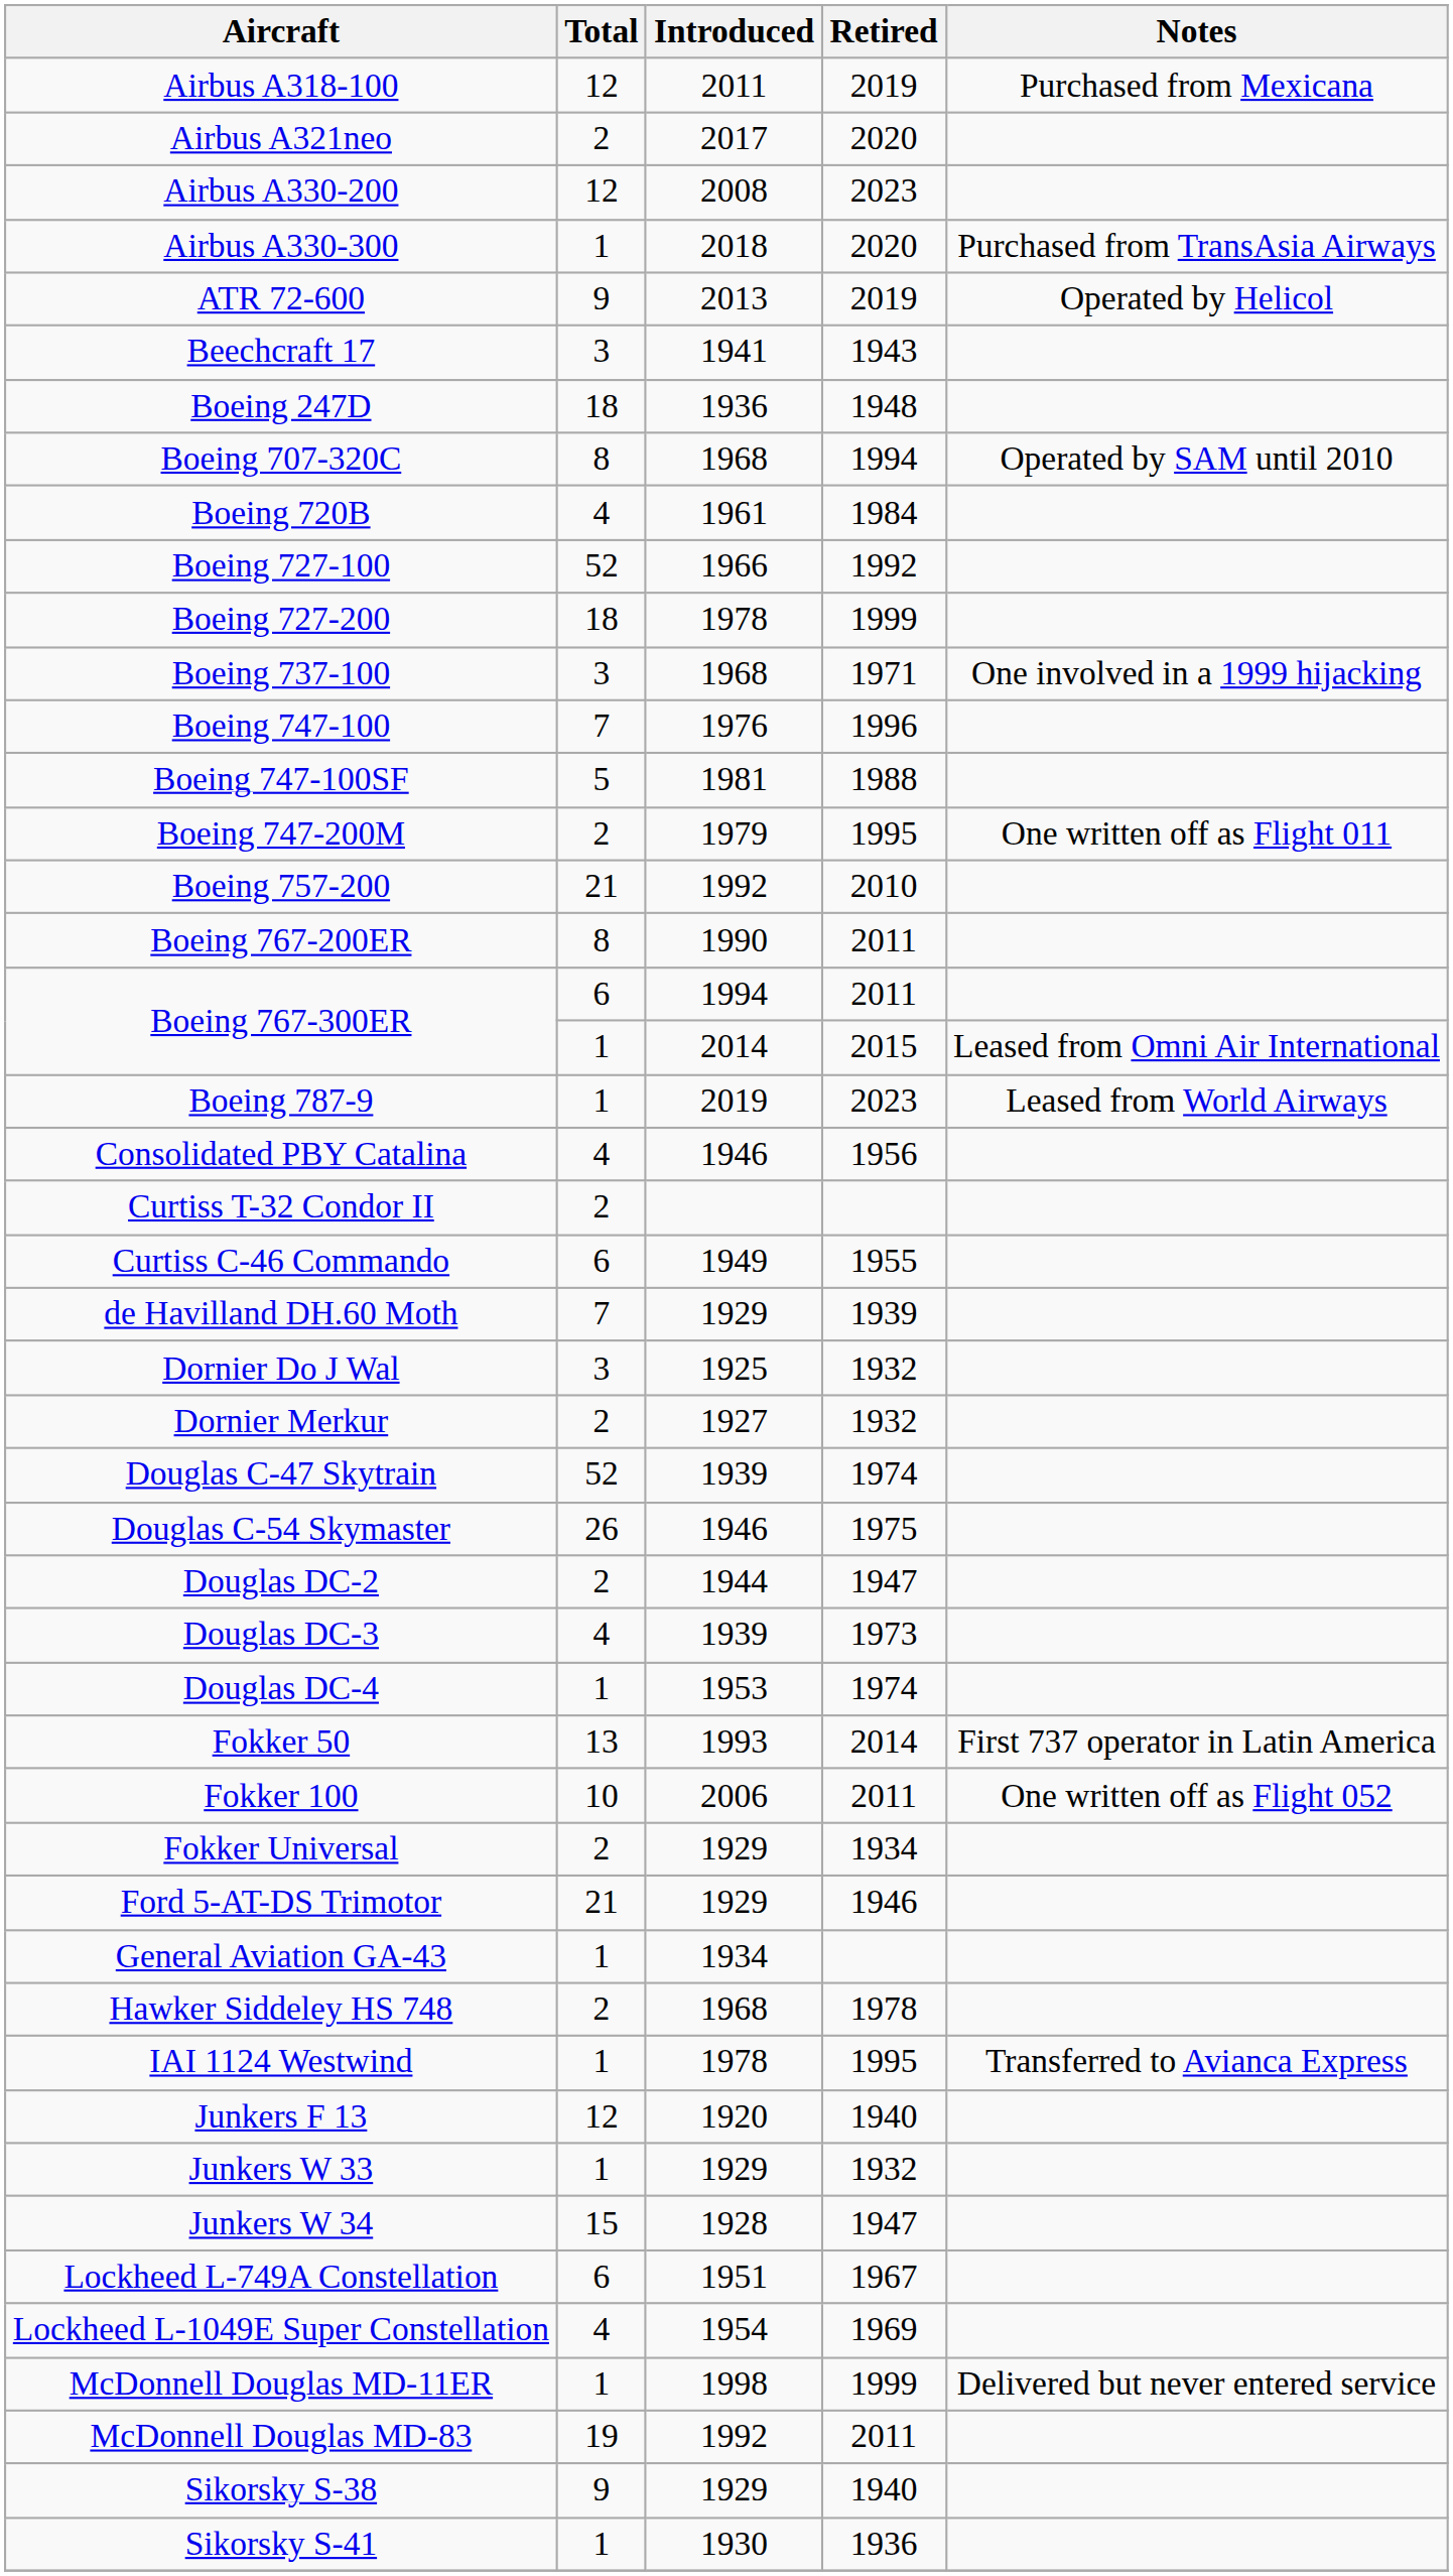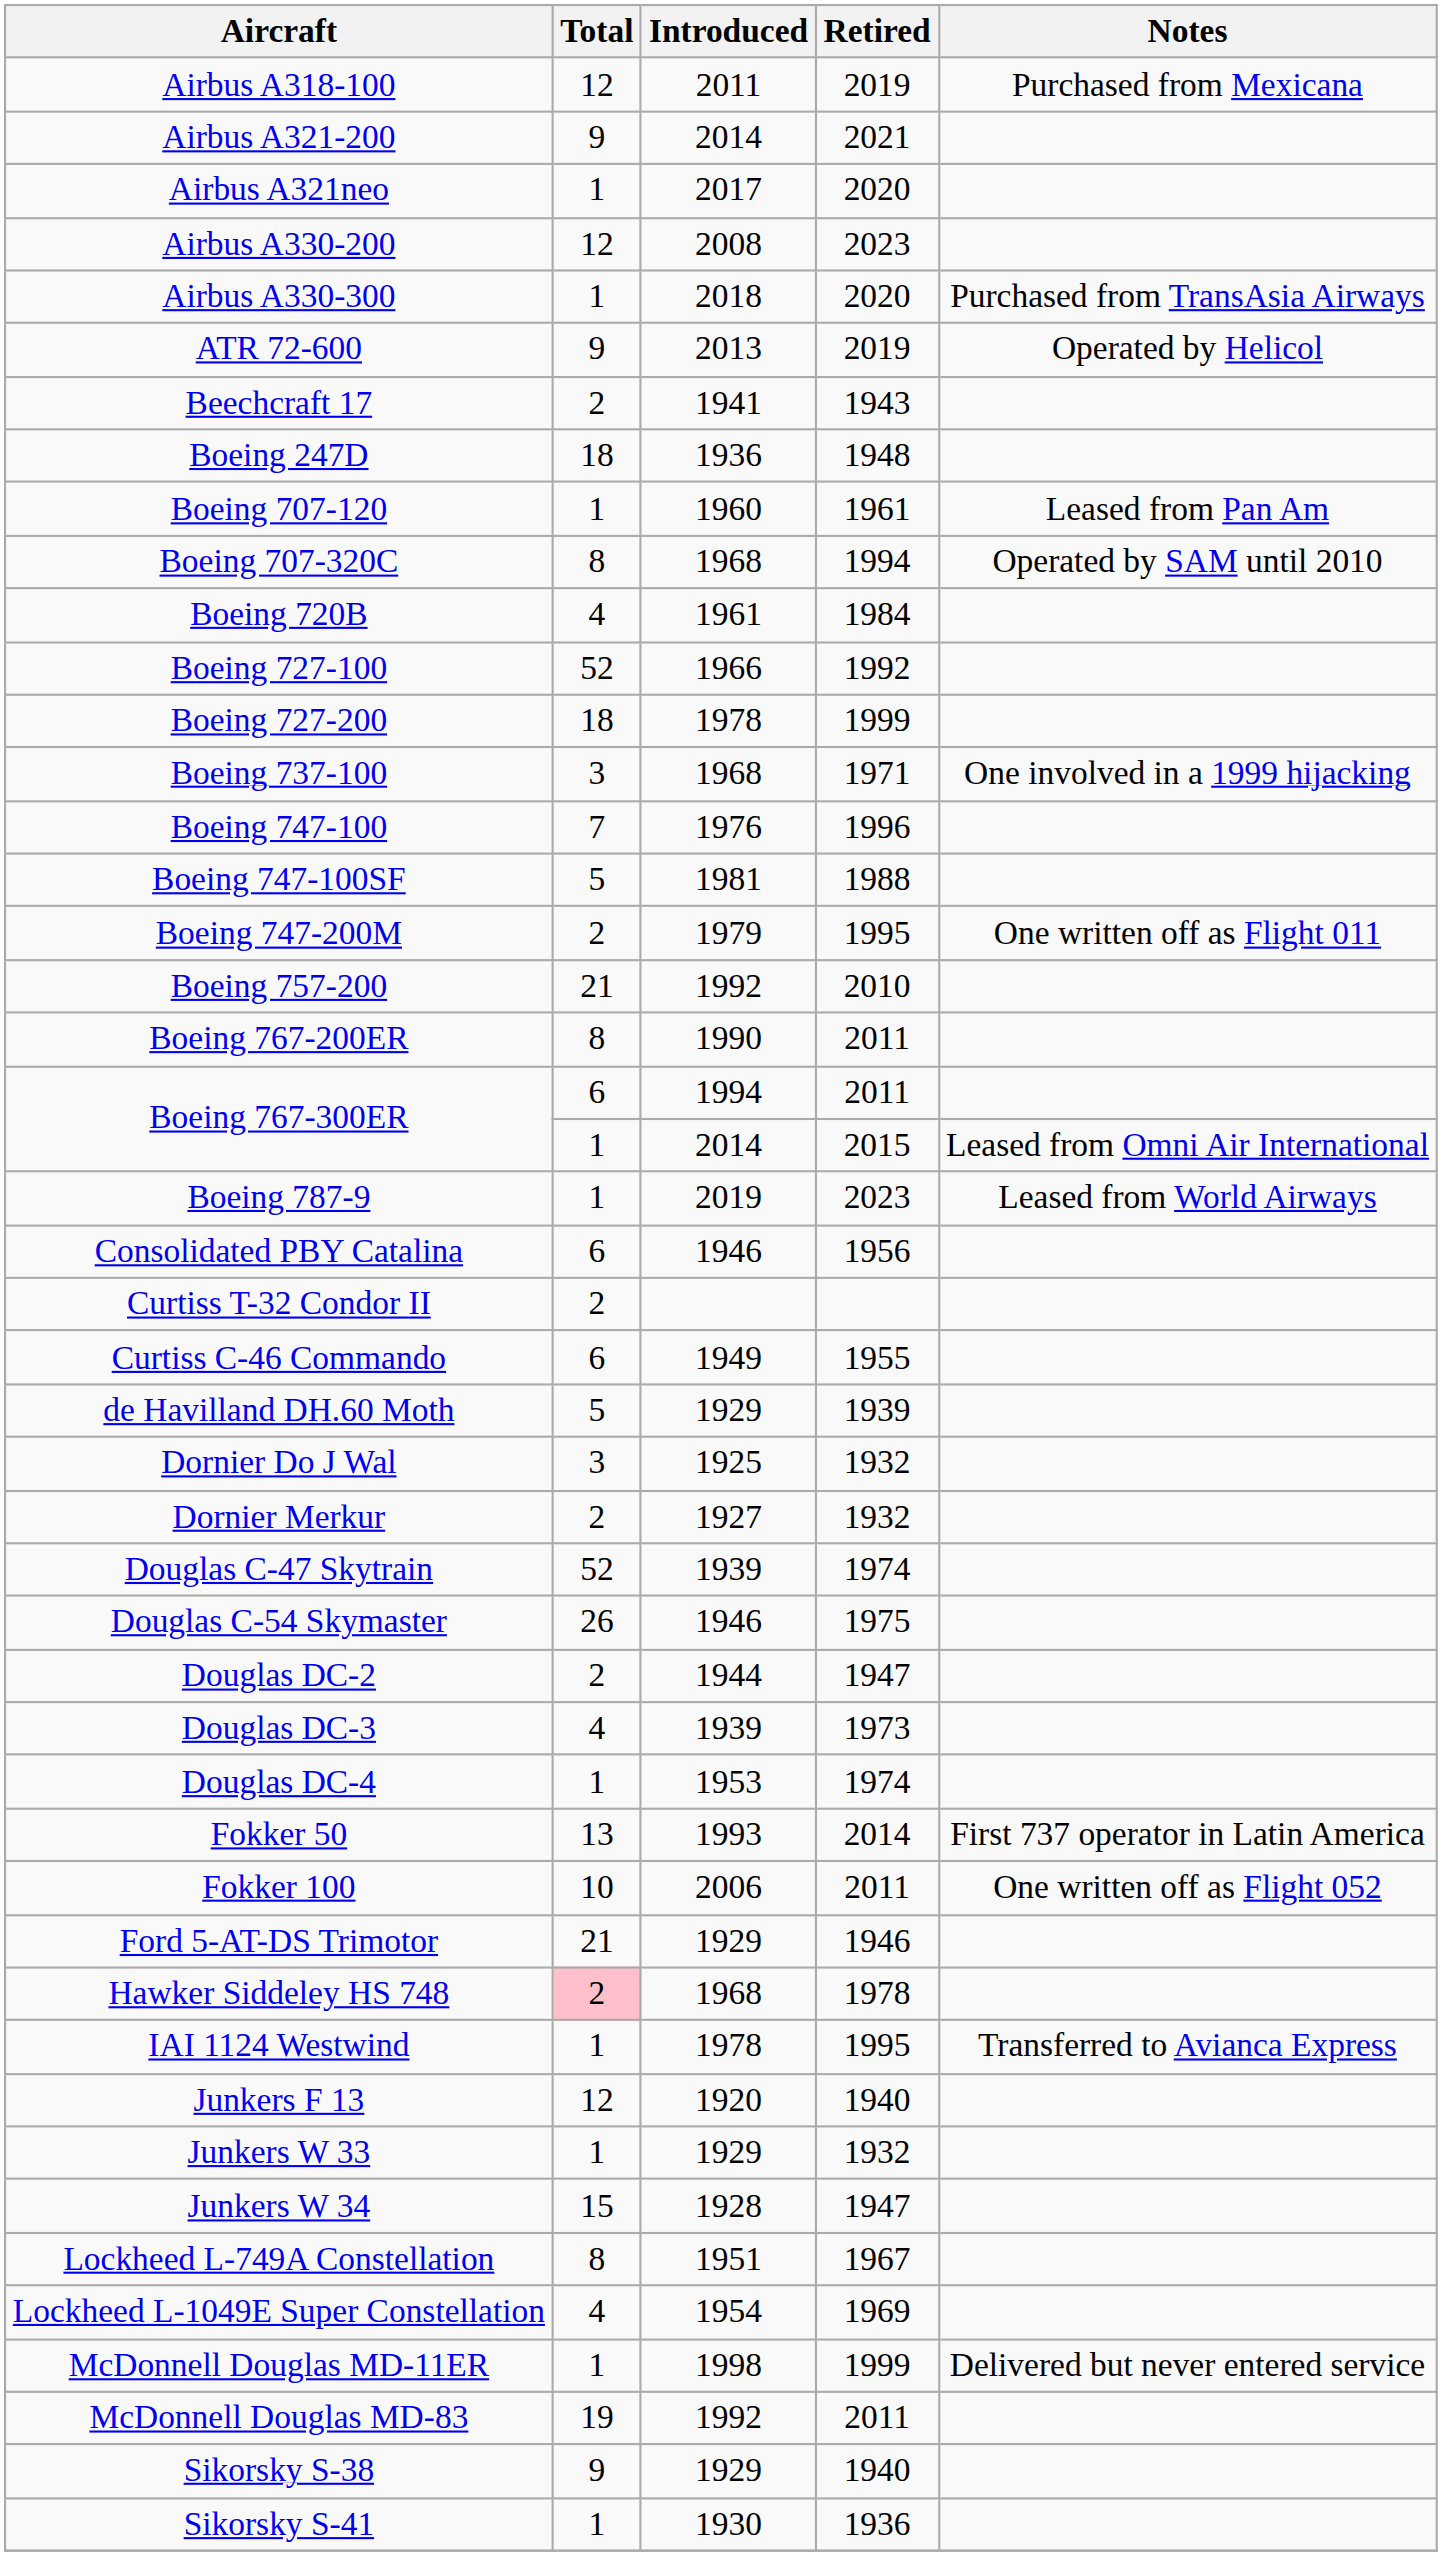 <table class="wikitable sortable" style="margin:0.5em auto; text-align:center">
 <tr>
 <th>Aircraft</th>
 <th>Total</th>
 <th>Introduced</th>
 <th>Retired</th>
 <th>Notes</th>
 </tr>
 <tr>
 <td><a href='#'>Airbus A318-100</a></td>
 <td>12</td>
 <td>2011</td>
 <td>2019</td>
 <td>Purchased from <a href='#'>Mexicana</a></td>
 </tr>
 <tr>
+<td><a href='#'>Airbus A321-200</a></td>
+<td>9</td>
+<td>2014</td>
+<td>2021</td>
+<td></td>
+</tr>
+<tr>
 <td><a href='#'>Airbus A321neo</a></td>
-<td>2</td>
+<td>1</td>
 <td>2017</td>
 <td>2020</td>
 <td></td>
 </tr>
 <tr>
 <td><a href='#'>Airbus A330-200</a></td>
 <td>12</td>
 <td>2008</td>
 <td>2023</td>
 <td></td>
 </tr>
 <tr>
 <td><a href='#'>Airbus A330-300</a></td>
 <td>1</td>
 <td>2018</td>
 <td>2020</td>
 <td>Purchased from <a href='#'>TransAsia Airways</a></td>
 </tr>
 <tr>
 <td><a href='#'>ATR 72-600</a></td>
 <td>9</td>
 <td>2013</td>
 <td>2019</td>
 <td>Operated by <a href='#'>Helicol</a></td>
 </tr>
 <tr>
 <td><a href='#'>Beechcraft 17</a></td>
-<td>3</td>
+<td>2</td>
 <td>1941</td>
 <td>1943</td>
 <td></td>
 </tr>
 <tr>
 <td><a href='#'>Boeing 247D</a></td>
 <td>18</td>
 <td>1936</td>
 <td>1948</td>
 <td></td>
+</tr>
+<tr>
+<td><a href='#'>Boeing 707-120</a></td>
+<td>1</td>
+<td>1960</td>
+<td>1961</td>
+<td>Leased from <a href='#'>Pan Am</a></td>
 </tr>
 <tr>
 <td><a href='#'>Boeing 707-320C</a></td>
 <td>8</td>
 <td>1968</td>
 <td>1994</td>
 <td>Operated by <a href='#'>SAM</a> until 2010</td>
 </tr>
 <tr>
 <td><a href='#'>Boeing 720B</a></td>
 <td>4</td>
 <td>1961</td>
 <td>1984</td>
 <td></td>
 </tr>
 <tr>
 <td><a href='#'>Boeing 727-100</a></td>
 <td>52</td>
 <td>1966</td>
 <td>1992</td>
 <td></td>
 </tr>
 <tr>
 <td><a href='#'>Boeing 727-200</a></td>
 <td>18</td>
 <td>1978</td>
 <td>1999</td>
 <td></td>
 </tr>
 <tr>
 <td><a href='#'>Boeing 737-100</a></td>
 <td>3</td>
 <td>1968</td>
 <td>1971</td>
 <td>One involved in a <a href='#'>1999 hijacking</a></td>
 </tr>
 <tr>
 <td><a href='#'>Boeing 747-100</a></td>
 <td>7</td>
 <td>1976</td>
 <td>1996</td>
 <td></td>
 </tr>
 <tr>
 <td><a href='#'>Boeing 747-100SF</a></td>
 <td>5</td>
 <td>1981</td>
 <td>1988</td>
 <td></td>
 </tr>
 <tr>
 <td><a href='#'>Boeing 747-200M</a></td>
 <td>2</td>
 <td>1979</td>
 <td>1995</td>
 <td>One written off as <a href='#'>Flight 011</a></td>
 </tr>
 <tr>
 <td><a href='#'>Boeing 757-200</a></td>
 <td>21</td>
 <td>1992</td>
 <td>2010</td>
 <td></td>
 </tr>
 <tr>
 <td><a href='#'>Boeing 767-200ER</a></td>
 <td>8</td>
 <td>1990</td>
 <td>2011</td>
 <td></td>
 </tr>
 <tr>
 <td rowspan=2><a href='#'>Boeing 767-300ER</a></td>
 <td>6</td>
 <td>1994</td>
 <td>2011</td>
 <td></td>
 </tr>
 <tr>
 <td>1</td>
 <td>2014</td>
 <td>2015</td>
 <td>Leased from <a href='#'>Omni Air International</a></td>
 </tr>
 <tr>
 <td><a href='#'>Boeing 787-9</a></td>
 <td>1</td>
 <td>2019</td>
 <td>2023</td>
 <td>Leased from <a href='#'>World Airways</a></td>
 </tr>
 <tr>
 <td><a href='#'>Consolidated PBY Catalina</a></td>
-<td>4</td>
+<td>6</td>
 <td>1946</td>
 <td>1956</td>
 <td></td>
 </tr>
 <tr>
 <td><a href='#'>Curtiss T-32 Condor II</a></td>
 <td>2</td>
 <td></td>
 <td></td>
 <td></td>
 </tr>
 <tr>
 <td><a href='#'>Curtiss C-46 Commando</a></td>
 <td>6</td>
 <td>1949</td>
 <td>1955</td>
 <td></td>
 </tr>
 <tr>
 <td><a href='#'>de Havilland DH.60 Moth</a></td>
-<td>7</td>
+<td>5</td>
 <td>1929</td>
 <td>1939</td>
 <td></td>
 </tr>
 <tr>
 <td><a href='#'>Dornier Do J Wal</a></td>
 <td>3</td>
 <td>1925</td>
 <td>1932</td>
 <td></td>
 </tr>
 <tr>
 <td><a href='#'>Dornier Merkur</a></td>
 <td>2</td>
 <td>1927</td>
 <td>1932</td>
 <td></td>
 </tr>
 <tr>
 <td><a href='#'>Douglas C-47 Skytrain</a></td>
 <td>52</td>
 <td>1939</td>
 <td>1974</td>
 <td></td>
 </tr>
 <tr>
 <td><a href='#'>Douglas C-54 Skymaster</a></td>
 <td>26</td>
 <td>1946</td>
 <td>1975</td>
 <td></td>
 </tr>
 <tr>
 <td><a href='#'>Douglas DC-2</a></td>
 <td>2</td>
 <td>1944</td>
 <td>1947</td>
 <td></td>
 </tr>
 <tr>
 <td><a href='#'>Douglas DC-3</a></td>
 <td>4</td>
 <td>1939</td>
 <td>1973</td>
 <td></td>
 </tr>
 <tr>
 <td><a href='#'>Douglas DC-4</a></td>
 <td>1</td>
 <td>1953</td>
 <td>1974</td>
 <td></td>
 </tr>
 <tr>
 <td><a href='#'>Fokker 50</a></td>
 <td>13</td>
 <td>1993</td>
 <td>2014</td>
 <td>First 737 operator in Latin America</td>
 </tr>
 <tr>
 <td><a href='#'>Fokker 100</a></td>
 <td>10</td>
 <td>2006</td>
 <td>2011</td>
 <td>One written off as <a href='#'>Flight 052</a></td>
 </tr>
 <tr>
-<td><a href='#'>Fokker Universal</a></td>
-<td>2</td>
-<td>1929</td>
-<td>1934</td>
-<td></td>
-</tr>
-<tr>
 <td><a href='#'>Ford 5-AT-DS Trimotor</a></td>
 <td>21</td>
 <td>1929</td>
 <td>1946</td>
 <td></td>
 </tr>
 <tr>
-<td><a href='#'>General Aviation GA-43</a></td>
-<td>1</td>
-<td>1934</td>
-<td></td>
-<td></td>
-</tr>
-<tr>
 <td><a href='#'>Hawker Siddeley HS 748</a></td>
-<td>2</td>
+<td style="background: pink;">2</td>
 <td>1968</td>
 <td>1978</td>
 <td></td>
 </tr>
 <tr>
 <td><a href='#'>IAI 1124 Westwind</a></td>
 <td>1</td>
 <td>1978</td>
 <td>1995</td>
 <td>Transferred to <a href='#'>Avianca Express</a></td>
 </tr>
 <tr>
 <td><a href='#'>Junkers F 13</a></td>
 <td>12</td>
 <td>1920</td>
 <td>1940</td>
 <td></td>
 </tr>
 <tr>
 <td><a href='#'>Junkers W 33</a></td>
 <td>1</td>
 <td>1929</td>
 <td>1932</td>
 <td></td>
 </tr>
 <tr>
 <td><a href='#'>Junkers W 34</a></td>
 <td>15</td>
 <td>1928</td>
 <td>1947</td>
 <td></td>
 </tr>
 <tr>
 <td><a href='#'>Lockheed L-749A Constellation</a></td>
-<td>6</td>
+<td>8</td>
 <td>1951</td>
 <td>1967</td>
 <td></td>
 </tr>
 <tr>
 <td><a href='#'>Lockheed L-1049E Super Constellation</a></td>
 <td>4</td>
 <td>1954</td>
 <td>1969</td>
 <td></td>
 </tr>
 <tr>
 <td><a href='#'>McDonnell Douglas MD-11ER</a></td>
 <td>1</td>
 <td>1998</td>
 <td>1999</td>
 <td>Delivered but never entered service</td>
 </tr>
 <tr>
 <td><a href='#'>McDonnell Douglas MD-83</a></td>
 <td>19</td>
 <td>1992</td>
 <td>2011</td>
 <td></td>
 </tr>
 <tr>
 <td><a href='#'>Sikorsky S-38</a></td>
 <td>9</td>
 <td>1929</td>
 <td>1940</td>
 <td></td>
 </tr>
 <tr>
 <td><a href='#'>Sikorsky S-41</a></td>
 <td>1</td>
 <td>1930</td>
 <td>1936</td>
 <td></td>
 </tr>
 <tr>
 </tr>
 </table>
